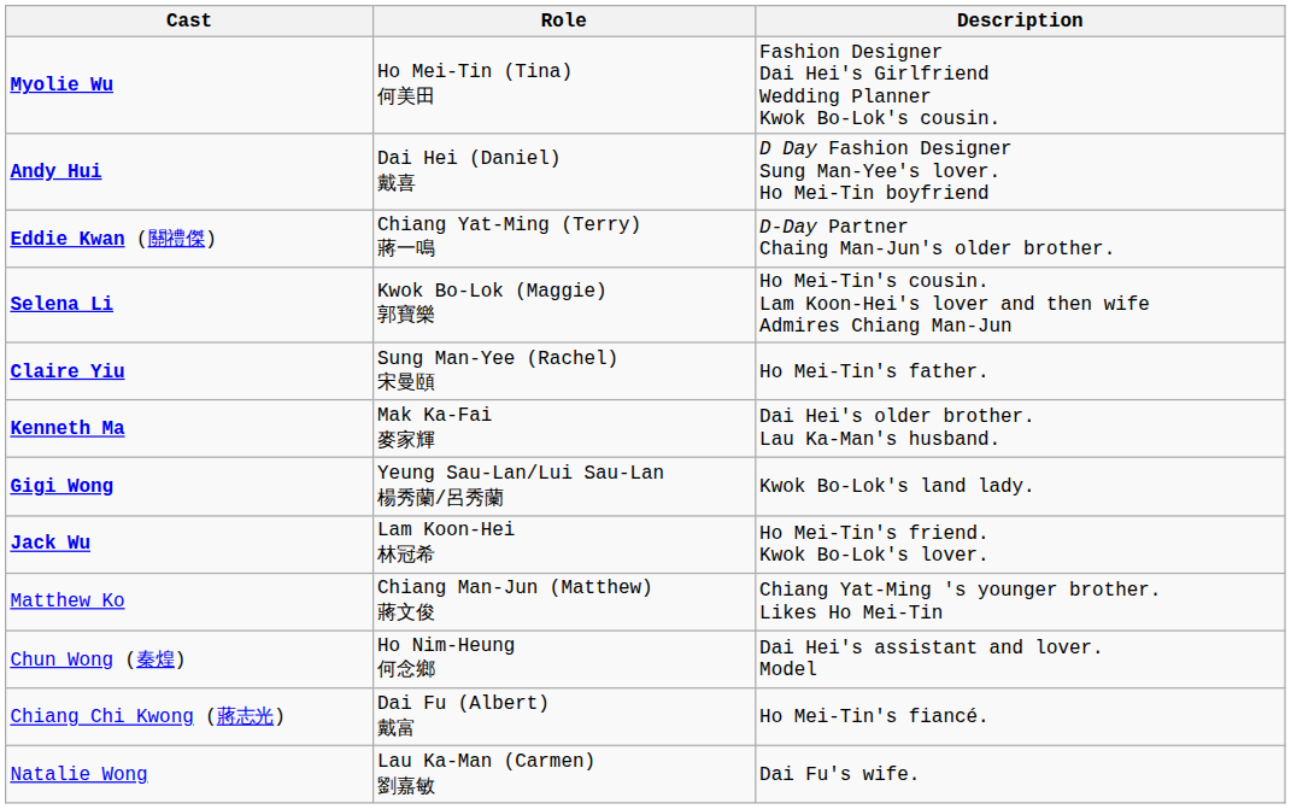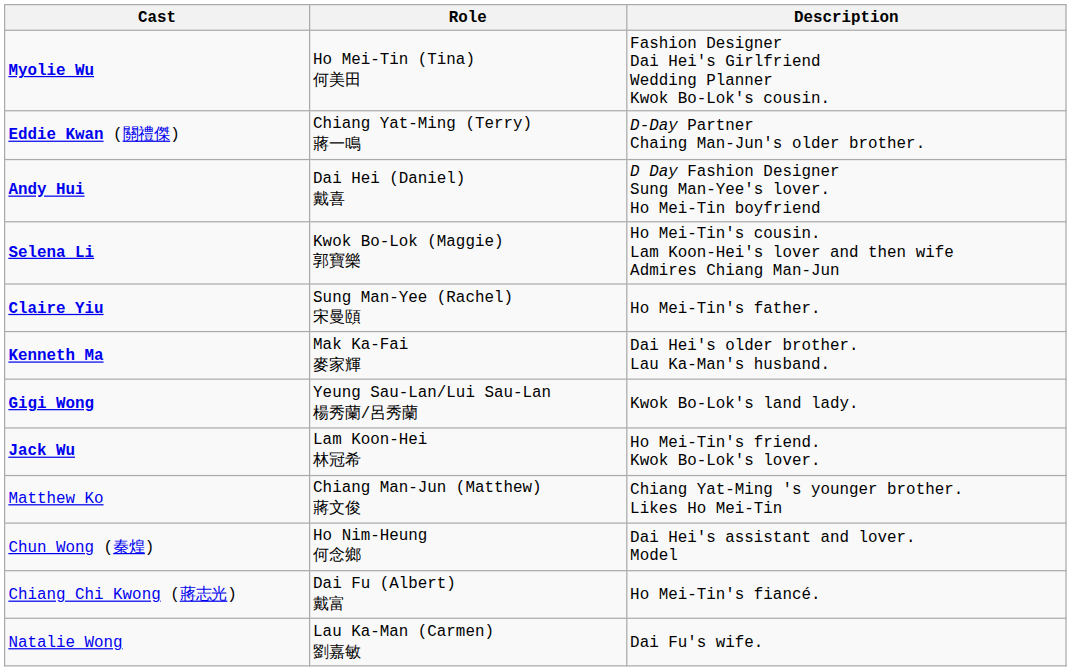 <table class="wikitable" width="55%">
 <tr>
 <th>Cast</th>
 <th>Role</th>
 <th>Description</th>
 </tr>
 <tr>
 <td><strong><a href='#'>Myolie Wu</a></strong></td>
 <td>Ho Mei-Tin (Tina) <br> 何美田</td>
 <td>Fashion Designer <br> Dai Hei's Girlfriend <br> Wedding Planner <br> Kwok Bo-Lok's cousin.</td>
 </tr>
 <tr>
+<td><strong><a href='#'>Eddie Kwan</a></strong> (<a href='#'>關禮傑</a>)</td>
+<td>Chiang Yat-Ming (Terry)<br> 蔣一鳴</td>
+<td><em>D-Day</em> Partner <br> Chaing Man-Jun's older brother.</td>
+</tr>
+<tr>
 <td><strong><a href='#'>Andy Hui</a></strong></td>
 <td>Dai Hei (Daniel) <br> 戴喜</td>
 <td><em>D Day</em> Fashion Designer <br> Sung Man-Yee's lover.<br> Ho Mei-Tin boyfriend</td>
-</tr>
-<tr>
-<td><strong><a href='#'>Eddie Kwan</a></strong> (<a href='#'>關禮傑</a>)</td>
-<td>Chiang Yat-Ming (Terry)<br> 蔣一鳴</td>
-<td><em>D-Day</em> Partner <br> Chaing Man-Jun's older brother.</td>
 </tr>
 <tr>
 <td><strong><a href='#'>Selena Li</a></strong></td>
 <td>Kwok Bo-Lok (Maggie) <br> 郭寶樂</td>
 <td>Ho Mei-Tin's cousin.<br> Lam Koon-Hei's lover and then wife <br> Admires Chiang Man-Jun</td>
 </tr>
 <tr>
 <td><strong><a href='#'>Claire Yiu</a></strong></td>
 <td>Sung Man-Yee (Rachel) <br> 宋曼頤</td>
 <td>Ho Mei-Tin's father.</td>
 </tr>
 <tr>
 <td><strong><a href='#'>Kenneth Ma</a></strong></td>
 <td>Mak Ka-Fai <br> 麥家輝</td>
 <td>Dai Hei's older brother. <br> Lau Ka-Man's husband.</td>
 </tr>
 <tr>
 <td><strong><a href='#'>Gigi Wong</a></strong></td>
 <td>Yeung Sau-Lan/Lui Sau-Lan <br> 楊秀蘭/呂秀蘭</td>
 <td>Kwok Bo-Lok's land lady.</td>
 </tr>
 <tr>
 <td><strong><a href='#'>Jack Wu</a></strong></td>
 <td>Lam Koon-Hei <br> 林冠希</td>
 <td>Ho Mei-Tin's friend. <br> Kwok Bo-Lok's lover.</td>
 </tr>
 <tr>
 <td><a href='#'>Matthew Ko</a></td>
 <td>Chiang Man-Jun (Matthew) <br> 蔣文俊</td>
 <td>Chiang Yat-Ming 's younger brother. <br> Likes Ho Mei-Tin</td>
 </tr>
 <tr>
 <td><a href='#'>Chun Wong</a> (<a href='#'>秦煌</a>)</td>
 <td>Ho Nim-Heung <br> 何念鄉</td>
 <td>Dai Hei's assistant and lover. <br> Model</td>
 </tr>
 <tr>
 <td><a href='#'>Chiang Chi Kwong</a> (<a href='#'>蔣志光</a>)</td>
 <td>Dai Fu (Albert) <br> 戴富</td>
 <td>Ho Mei-Tin's fiancé.</td>
 </tr>
 <tr>
 <td><a href='#'>Natalie Wong</a></td>
 <td>Lau Ka-Man (Carmen) <br> 劉嘉敏</td>
 <td>Dai Fu's wife.</td>
 </tr>
 </table>
